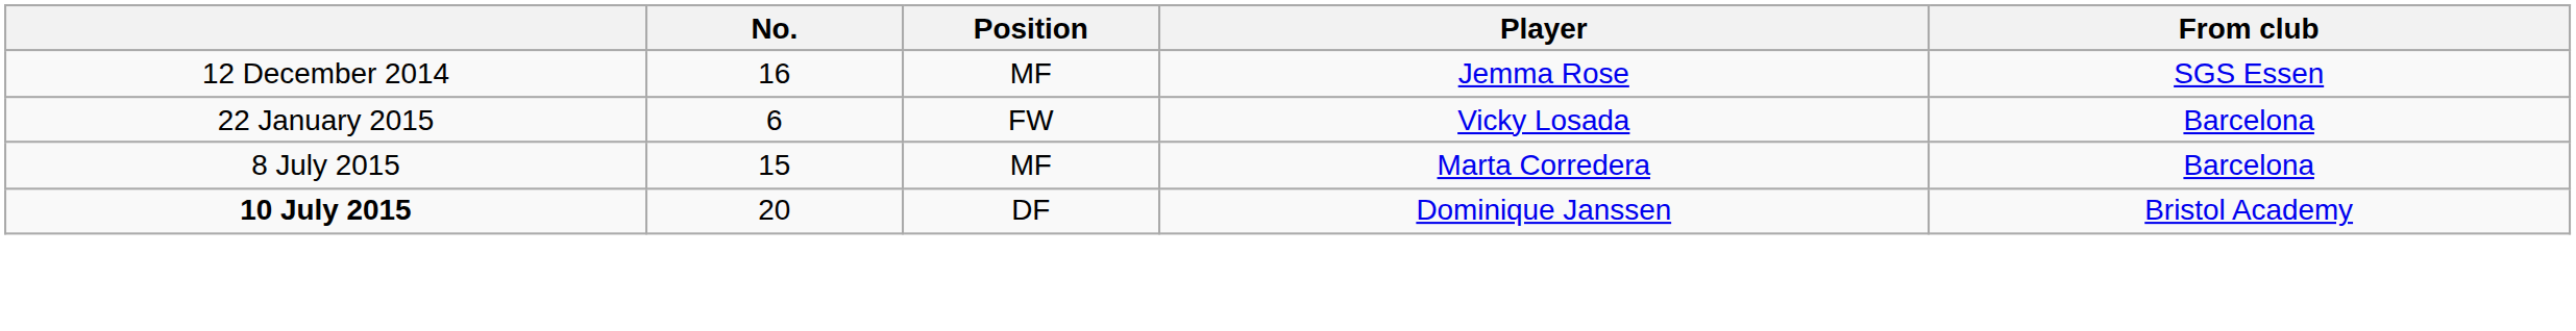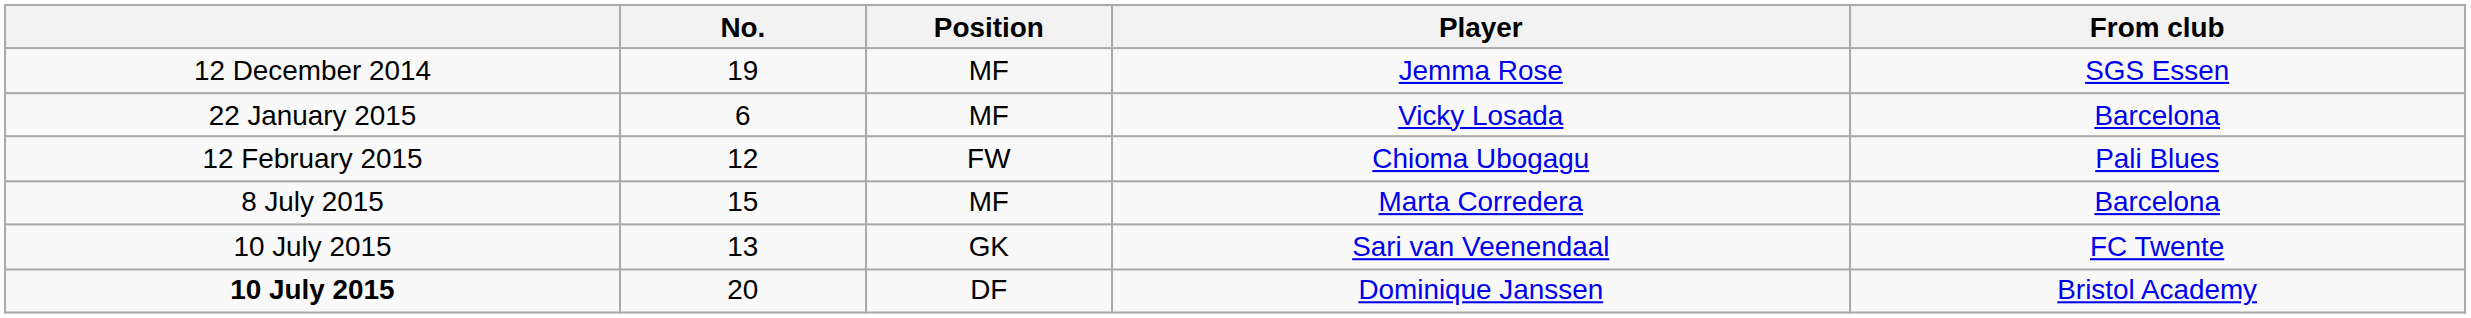 <table class="wikitable sortable" style="width:95%; text-align:center; font-size:85%; text-align:center;">
 <tr>
 <th width="25%"></th>
 <th width="10%">No.</th>
 <th width="10%">Position</th>
 <th>Player</th>
 <th width="25%">From club</th>
 </tr>
 <tr>
 <td>12 December 2014</td>
-<td>16</td>
+<td>19</td>
 <td>MF</td>
 <td> <a href='#'>Jemma Rose</a></td>
 <td> <a href='#'>SGS Essen</a></td>
 </tr>
 <tr>
 <td>22 January 2015</td>
 <td>6</td>
-<td>FW</td>
+<td>MF</td>
 <td> <a href='#'>Vicky Losada</a></td>
 <td> <a href='#'>Barcelona</a></td>
+</tr>
+<tr>
+<td>12 February 2015</td>
+<td>12</td>
+<td>FW</td>
+<td> <a href='#'>Chioma Ubogagu</a></td>
+<td> <a href='#'>Pali Blues</a></td>
 </tr>
 <tr>
 <td>8 July 2015</td>
 <td>15</td>
 <td>MF</td>
 <td> <a href='#'>Marta Corredera</a></td>
 <td> <a href='#'>Barcelona</a></td>
 </tr>
 <tr>
+<td>10 July 2015</td>
+<td>13</td>
+<td>GK</td>
+<td> <a href='#'>Sari van Veenendaal</a></td>
+<td> <a href='#'>FC Twente</a></td>
+</tr>
+<tr>
 <td><strong>10 July 2015</strong></td>
 <td>20</td>
 <td>DF</td>
 <td> <a href='#'>Dominique Janssen</a></td>
 <td> <a href='#'>Bristol Academy</a></td>
 </tr>
 </table>
